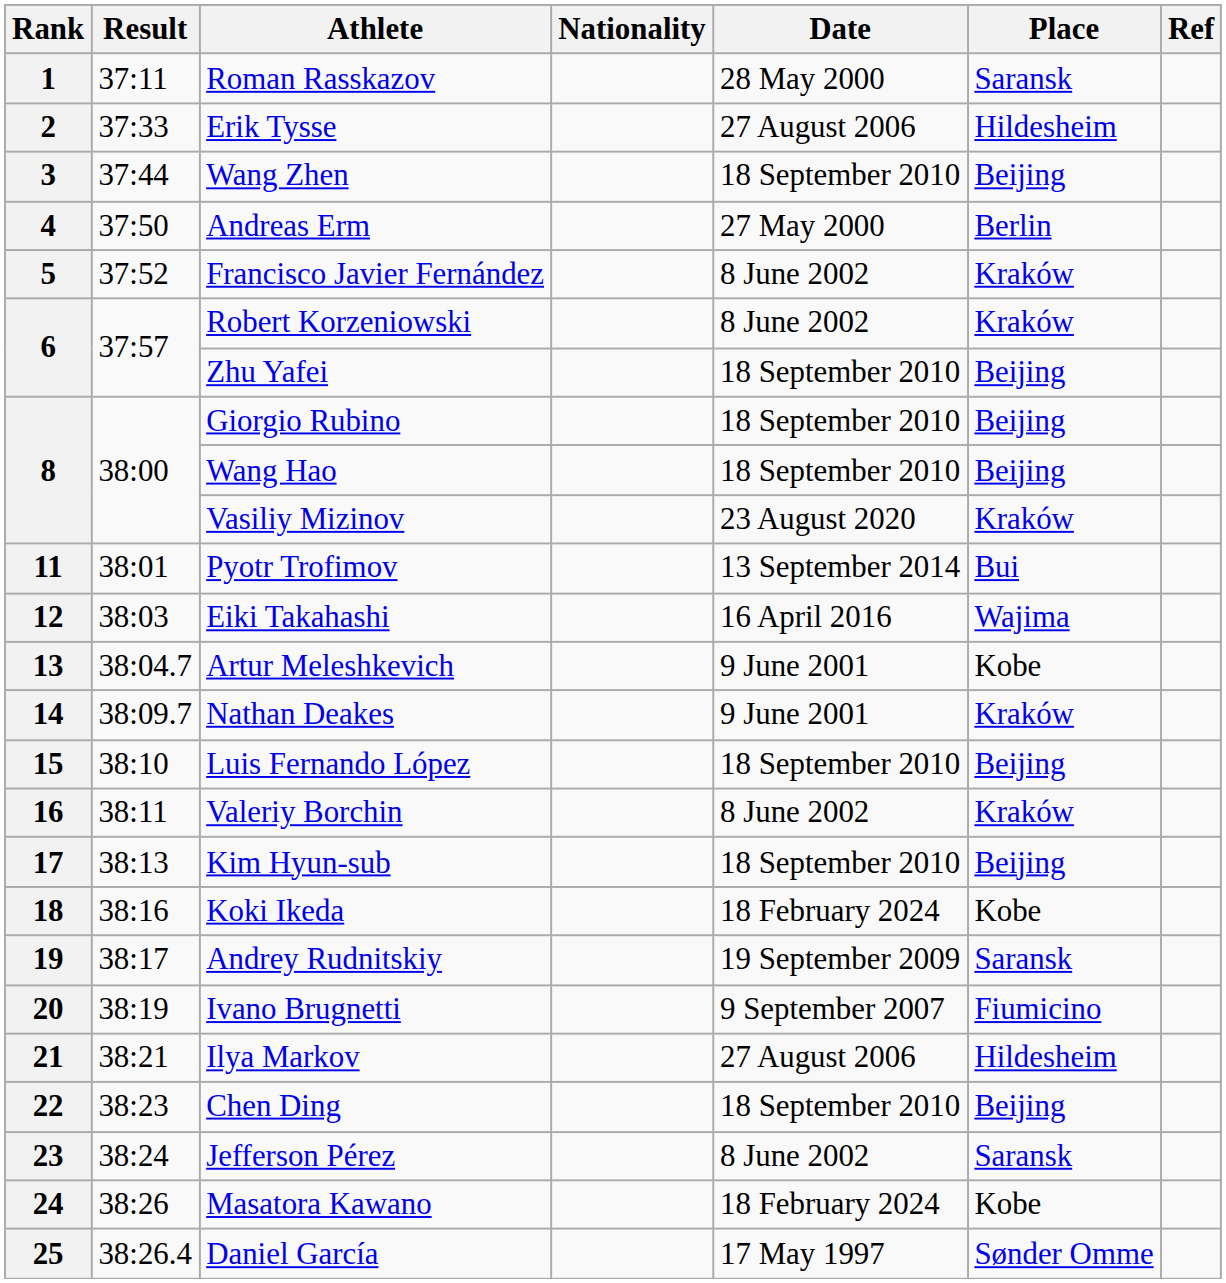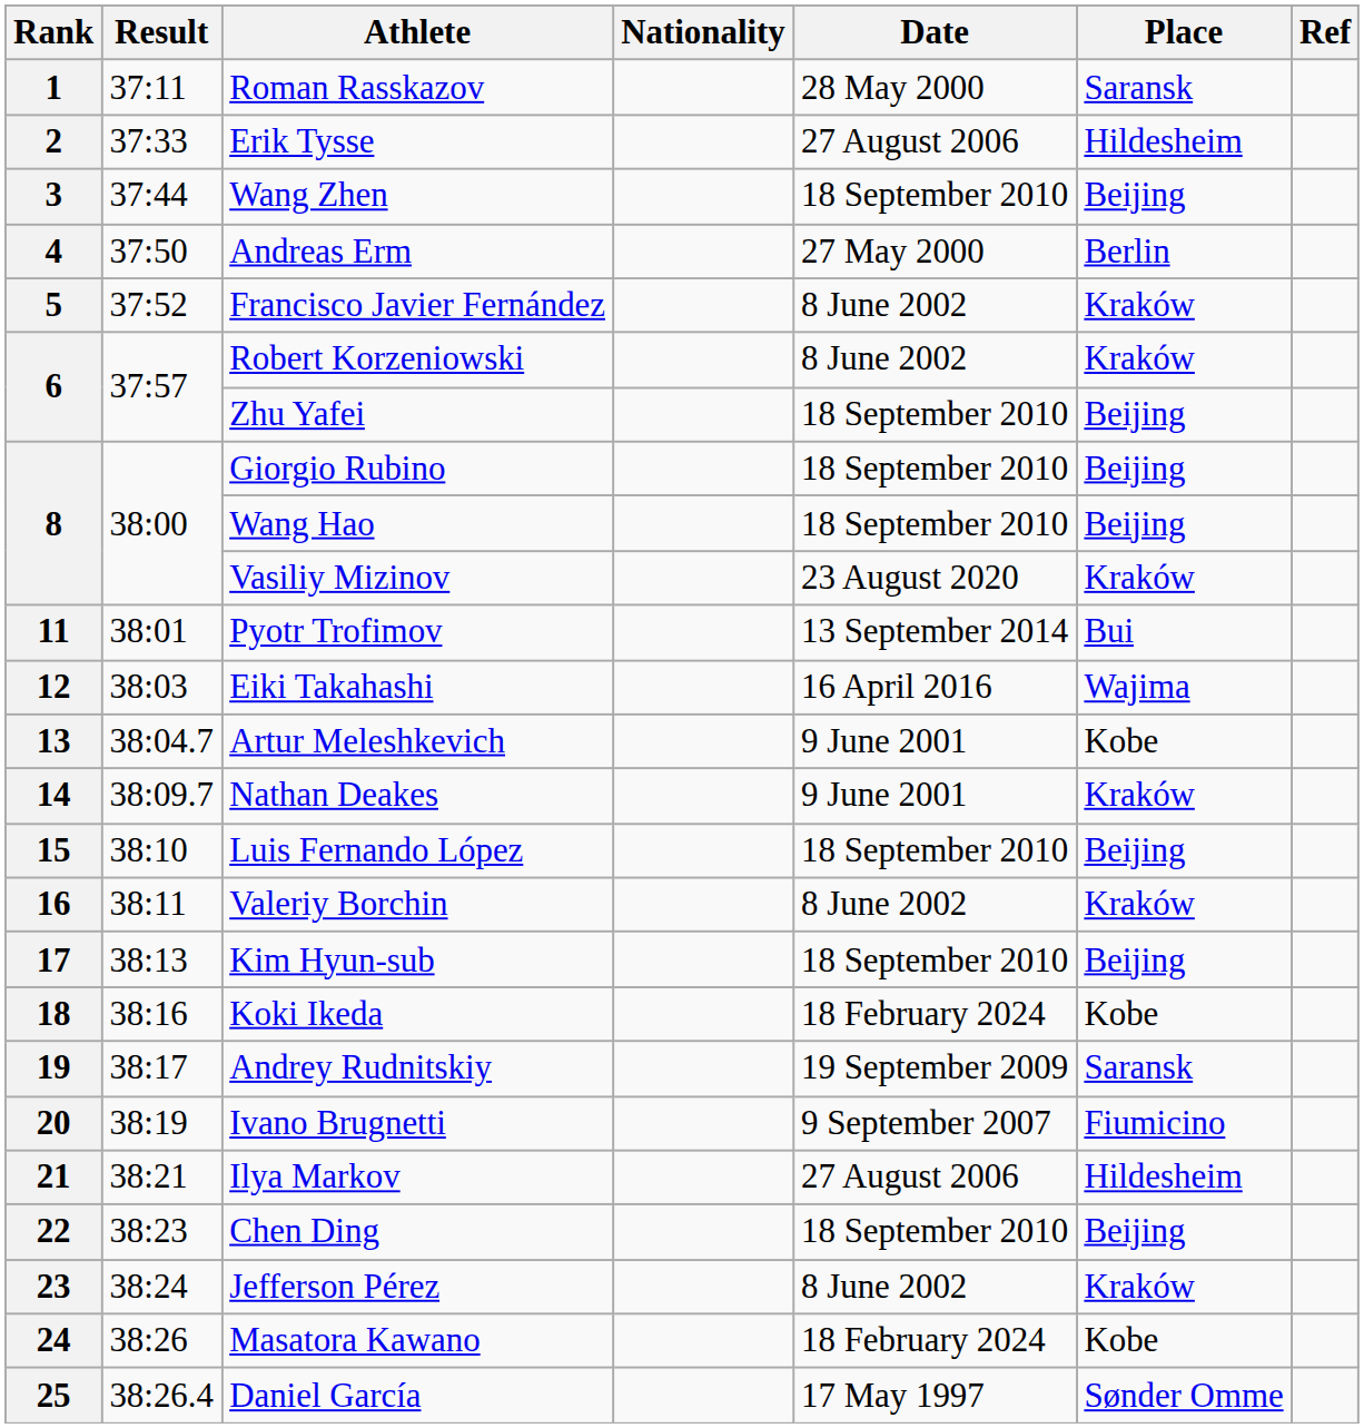 <table class="wikitable">
 <tr>
 <th>Rank</th>
 <th>Result</th>
 <th>Athlete</th>
 <th>Nationality</th>
 <th>Date</th>
 <th>Place</th>
 <th>Ref</th>
 </tr>
 <tr>
 <th>1</th>
 <td>37:11</td>
 <td><a href='#'>Roman Rasskazov</a></td>
 <td></td>
 <td>28 May 2000</td>
 <td><a href='#'>Saransk</a></td>
 <td></td>
 </tr>
 <tr>
 <th>2</th>
 <td>37:33</td>
 <td><a href='#'>Erik Tysse</a></td>
 <td></td>
 <td>27 August 2006</td>
 <td><a href='#'>Hildesheim</a></td>
 <td></td>
 </tr>
 <tr>
 <th>3</th>
 <td>37:44</td>
 <td><a href='#'>Wang Zhen</a></td>
 <td></td>
 <td>18 September 2010</td>
 <td><a href='#'>Beijing</a></td>
 <td></td>
 </tr>
 <tr>
 <th>4</th>
 <td>37:50</td>
 <td><a href='#'>Andreas Erm</a></td>
 <td></td>
 <td>27 May 2000</td>
 <td><a href='#'>Berlin</a></td>
 <td></td>
 </tr>
 <tr>
 <th>5</th>
 <td>37:52</td>
 <td><a href='#'>Francisco Javier Fernández</a></td>
 <td></td>
 <td>8 June 2002</td>
 <td><a href='#'>Kraków</a></td>
 <td></td>
 </tr>
 <tr>
 <th rowspan=2>6</th>
 <td rowspan=2>37:57</td>
 <td><a href='#'>Robert Korzeniowski</a></td>
 <td></td>
 <td>8 June 2002</td>
 <td><a href='#'>Kraków</a></td>
 <td></td>
 </tr>
 <tr>
 <td><a href='#'>Zhu Yafei</a></td>
 <td></td>
 <td>18 September 2010</td>
 <td><a href='#'>Beijing</a></td>
 <td></td>
 </tr>
 <tr>
 <th rowspan=3>8</th>
 <td rowspan=3>38:00</td>
 <td><a href='#'>Giorgio Rubino</a></td>
 <td></td>
 <td>18 September 2010</td>
 <td><a href='#'>Beijing</a></td>
 <td></td>
 </tr>
 <tr>
 <td><a href='#'>Wang Hao</a></td>
 <td></td>
 <td>18 September 2010</td>
 <td><a href='#'>Beijing</a></td>
 <td></td>
 </tr>
 <tr>
 <td><a href='#'>Vasiliy Mizinov</a></td>
 <td></td>
 <td>23 August 2020</td>
 <td><a href='#'>Kraków</a></td>
 <td></td>
 </tr>
 <tr>
 <th>11</th>
 <td>38:01</td>
 <td><a href='#'>Pyotr Trofimov</a></td>
 <td></td>
 <td>13 September 2014</td>
 <td><a href='#'>Bui</a></td>
 <td></td>
 </tr>
 <tr>
 <th>12</th>
 <td>38:03</td>
 <td><a href='#'>Eiki Takahashi</a></td>
 <td></td>
 <td>16 April 2016</td>
 <td><a href='#'>Wajima</a></td>
 <td></td>
 </tr>
 <tr>
 <th>13</th>
 <td>38:04.7</td>
 <td><a href='#'>Artur Meleshkevich</a></td>
 <td></td>
 <td>9 June 2001</td>
 <td>Kobe</td>
 <td></td>
 </tr>
 <tr>
 <th>14</th>
 <td>38:09.7</td>
 <td><a href='#'>Nathan Deakes</a></td>
 <td></td>
 <td>9 June 2001</td>
 <td><a href='#'>Kraków</a></td>
 <td></td>
 </tr>
 <tr>
 <th>15</th>
 <td>38:10</td>
 <td><a href='#'>Luis Fernando López</a></td>
 <td></td>
 <td>18 September 2010</td>
 <td><a href='#'>Beijing</a></td>
 <td></td>
 </tr>
 <tr>
 <th>16</th>
 <td>38:11</td>
 <td><a href='#'>Valeriy Borchin</a></td>
 <td></td>
 <td>8 June 2002</td>
 <td><a href='#'>Kraków</a></td>
 <td></td>
 </tr>
 <tr>
 <th>17</th>
 <td>38:13</td>
 <td><a href='#'>Kim Hyun-sub</a></td>
 <td></td>
 <td>18 September 2010</td>
 <td><a href='#'>Beijing</a></td>
 <td></td>
 </tr>
 <tr>
 <th>18</th>
 <td>38:16</td>
 <td><a href='#'>Koki Ikeda</a></td>
 <td></td>
 <td>18 February 2024</td>
 <td>Kobe</td>
 <td></td>
 </tr>
 <tr>
 <th>19</th>
 <td>38:17</td>
 <td><a href='#'>Andrey Rudnitskiy</a></td>
 <td></td>
 <td>19 September 2009</td>
 <td><a href='#'>Saransk</a></td>
 <td></td>
 </tr>
 <tr>
 <th>20</th>
 <td>38:19</td>
 <td><a href='#'>Ivano Brugnetti</a></td>
 <td></td>
 <td>9 September 2007</td>
 <td><a href='#'>Fiumicino</a></td>
 <td></td>
 </tr>
 <tr>
 <th>21</th>
 <td>38:21</td>
 <td><a href='#'>Ilya Markov</a></td>
 <td></td>
 <td>27 August 2006</td>
 <td><a href='#'>Hildesheim</a></td>
 <td></td>
 </tr>
 <tr>
 <th>22</th>
 <td>38:23</td>
 <td><a href='#'>Chen Ding</a></td>
 <td></td>
 <td>18 September 2010</td>
 <td><a href='#'>Beijing</a></td>
 <td></td>
 </tr>
 <tr>
 <th>23</th>
 <td>38:24</td>
 <td><a href='#'>Jefferson Pérez</a></td>
 <td></td>
 <td>8 June 2002</td>
-<td><a href='#'>Saransk</a></td>
+<td><a href='#'>Kraków</a></td>
 <td></td>
 </tr>
 <tr>
 <th>24</th>
 <td>38:26</td>
 <td><a href='#'>Masatora Kawano</a></td>
 <td></td>
 <td>18 February 2024</td>
 <td>Kobe</td>
 <td></td>
 </tr>
 <tr>
 <th>25</th>
 <td>38:26.4</td>
 <td><a href='#'>Daniel García</a></td>
 <td></td>
 <td>17 May 1997</td>
 <td><a href='#'>Sønder Omme</a></td>
 <td></td>
 </tr>
 </table>
